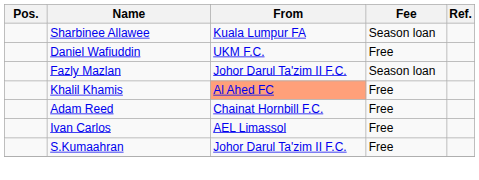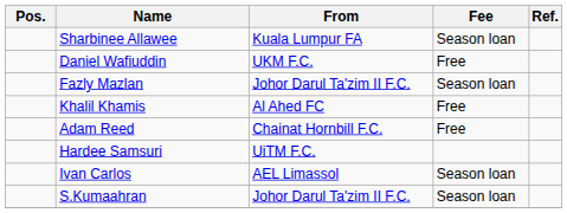 <table class="wikitable">
 <tr>
 <th style="width:50px">Pos.</th>
 <th style="width:210px">Name</th>
 <th style="width:200px">From</th>
 <th style="width:100px">Fee</th>
 <th style="width:20px">Ref.</th>
 </tr>
 <tr>
 <td></td>
 <td align=left> <a href='#'>Sharbinee Allawee</a></td>
 <td> <a href='#'>Kuala Lumpur FA</a></td>
 <td>Season loan</td>
 <td></td>
 </tr>
 <tr>
 <td></td>
 <td align=left> <a href='#'>Daniel Wafiuddin</a></td>
 <td> <a href='#'>UKM F.C.</a></td>
 <td>Free</td>
 <td></td>
 </tr>
 <tr>
 <td></td>
 <td align=left> <a href='#'>Fazly Mazlan</a></td>
 <td> <a href='#'>Johor Darul Ta'zim II F.C.</a></td>
 <td>Season loan</td>
 <td></td>
 </tr>
 <tr>
 <td></td>
 <td align=left> <a href='#'>Khalil Khamis</a></td>
-<td style="background: lightsalmon;"> <a href='#'>Al Ahed FC</a></td>
+<td> <a href='#'>Al Ahed FC</a></td>
 <td>Free</td>
 <td></td>
 </tr>
 <tr>
 <td></td>
 <td align=left> <a href='#'>Adam Reed</a></td>
 <td> <a href='#'>Chainat Hornbill F.C.</a></td>
 <td>Free</td>
 <td></td>
 </tr>
 <tr>
 <td></td>
+<td align=left> <a href='#'>Hardee Samsuri</a></td>
+<td> <a href='#'>UiTM F.C.</a></td>
+<td></td>
+<td></td>
+</tr>
+<tr>
+<td></td>
 <td align=left> <a href='#'>Ivan Carlos</a></td>
 <td> <a href='#'>AEL Limassol</a></td>
-<td>Free</td>
+<td>Season loan</td>
 <td></td>
 </tr>
 <tr>
 <td></td>
 <td align=left> <a href='#'>S.Kumaahran</a></td>
 <td> <a href='#'>Johor Darul Ta'zim II F.C.</a></td>
-<td>Free</td>
+<td>Season loan</td>
 <td></td>
 </tr>
 <tr>
 </tr>
 </table>
